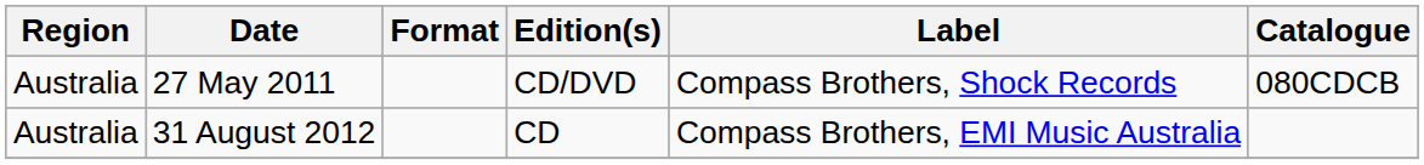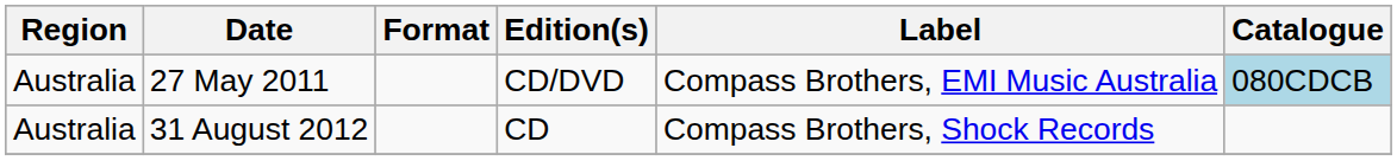 <table class="wikitable plainrowheaders">
 <tr>
 <th scope="col">Region</th>
 <th scope="col">Date</th>
 <th scope="col">Format</th>
 <th scope="col">Edition(s)</th>
 <th scope="col">Label</th>
 <th scope="col">Catalogue</th>
 </tr>
 <tr>
 <td>Australia</td>
 <td>27 May 2011</td>
 <td></td>
 <td>CD/DVD</td>
-<td>Compass Brothers, <a href='#'>Shock Records</a></td>
-<td>080CDCB</td>
+<td>Compass Brothers, <a href='#'>EMI Music Australia</a></td>
+<td style="background: lightblue;">080CDCB</td>
 </tr>
 <tr>
 <td>Australia</td>
 <td>31 August 2012</td>
 <td></td>
 <td>CD</td>
-<td>Compass Brothers, <a href='#'>EMI Music Australia</a></td>
+<td>Compass Brothers, <a href='#'>Shock Records</a></td>
 <td></td>
 </tr>
 <tr>
 </tr>
 </table>
